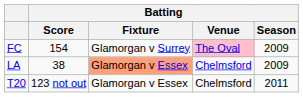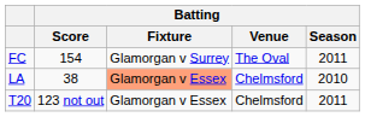 <table class=wikitable>
 <tr>
 <th rowspan="1"></th>
 <th colspan="4" rowspan="1">Batting</th>
 </tr>
 <tr>
 <th></th>
 <th>Score</th>
 <th>Fixture</th>
 <th>Venue</th>
 <th>Season</th>
 </tr>
 <tr>
 <td><a href='#'>FC</a></td>
 <td align="center">154</td>
 <td>Glamorgan v <a href='#'>Surrey</a></td>
-<td style="background: pink;"><a href='#'>The Oval</a></td>
-<td align="center">2009</td>
+<td><a href='#'>The Oval</a></td>
+<td align="center">2011</td>
 </tr>
 <tr>
 <td><a href='#'>LA</a></td>
 <td align="center">38</td>
 <td style="background: lightsalmon;">Glamorgan v <a href='#'>Essex</a></td>
 <td><a href='#'>Chelmsford</a></td>
-<td align="center">2009</td>
+<td align="center">2010</td>
 </tr>
 <tr>
 <td><a href='#'>T20</a></td>
 <td align="center">123 <a href='#'>not out</a></td>
 <td>Glamorgan v Essex</td>
 <td>Chelmsford</td>
 <td align="center">2011</td>
 </tr>
 </table>
